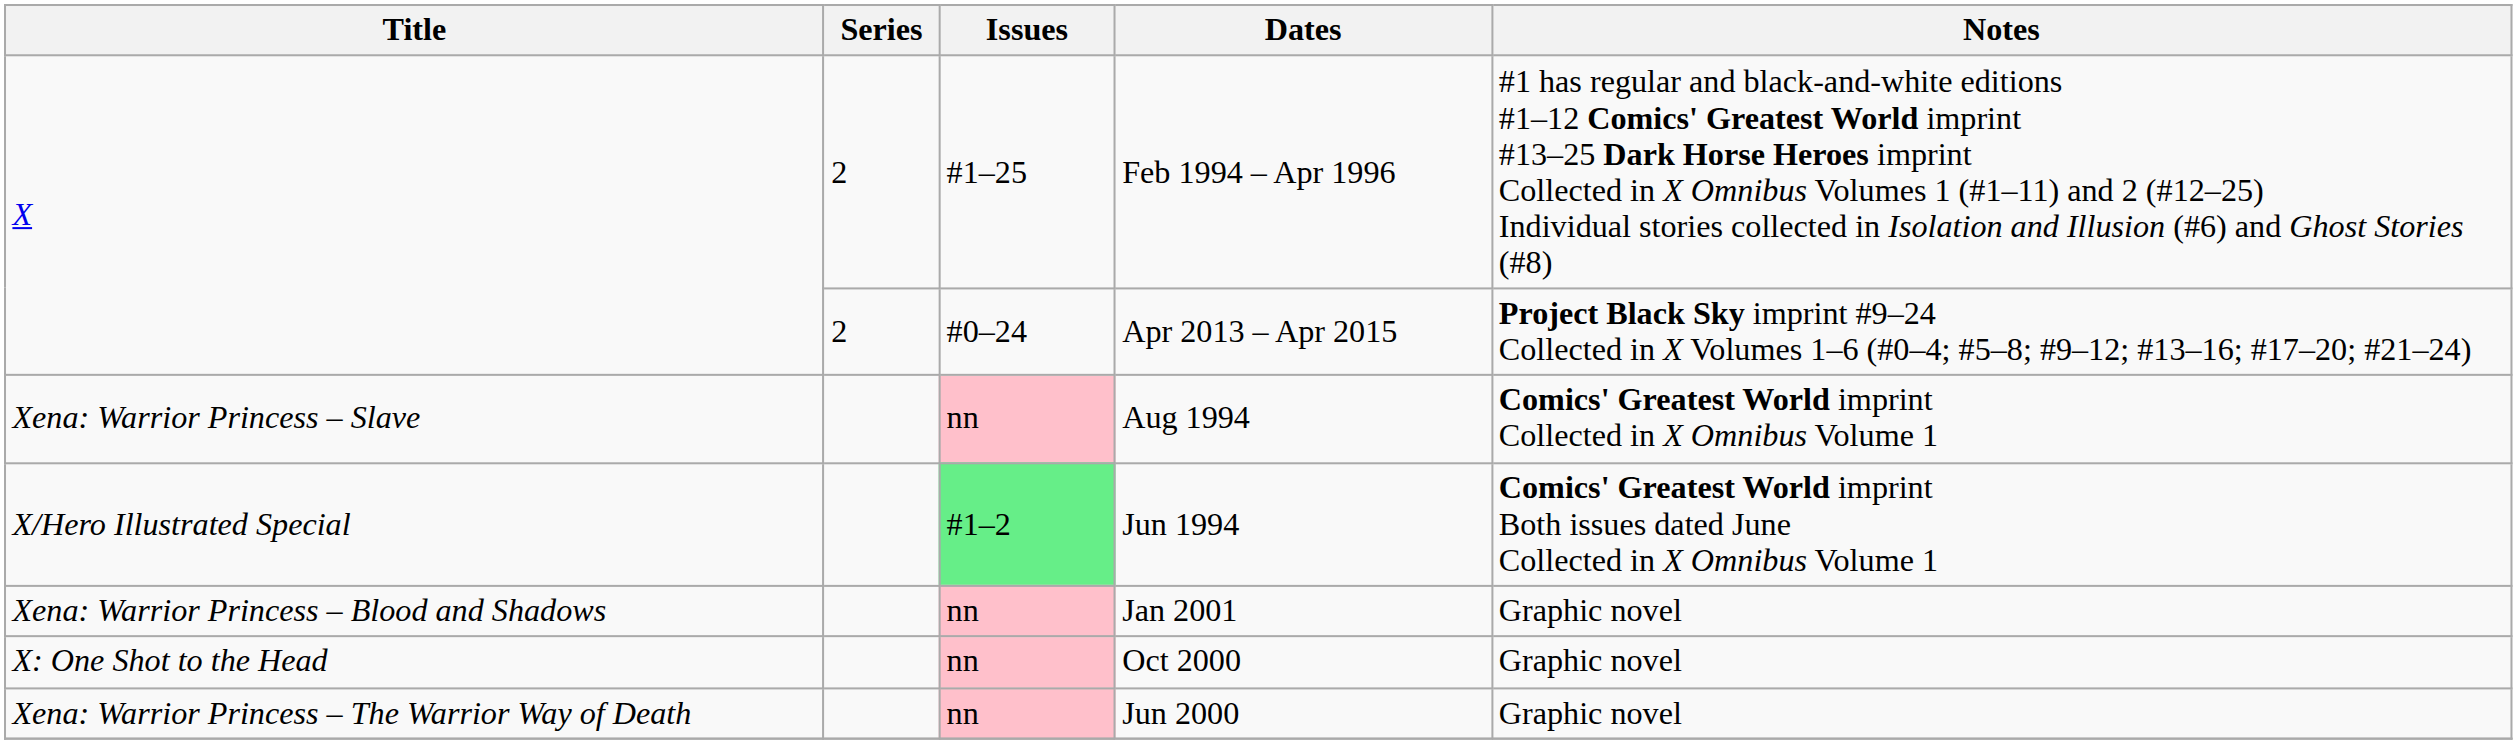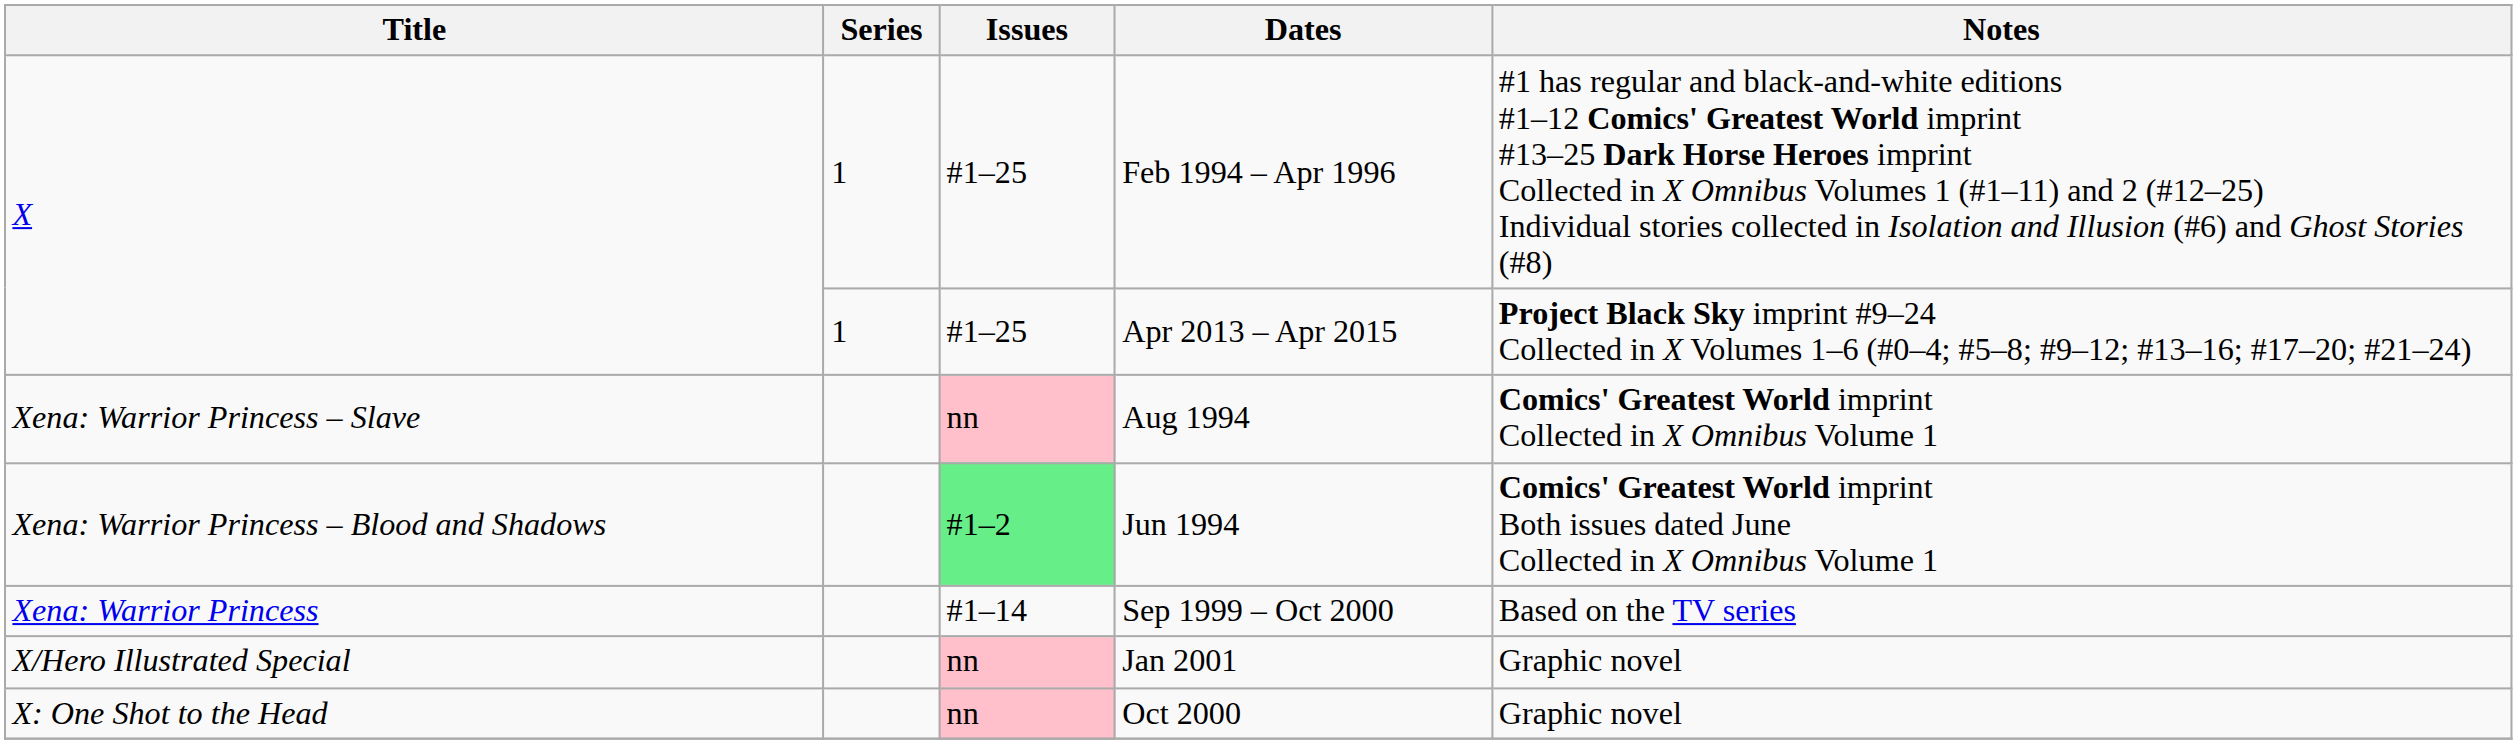 <table class="wikitable">
 <tr>
 <th scope="col" style="width: 400px;">Title</th>
 <th scope="col" style="width: 50px;">Series</th>
 <th scope="col" style="width: 80px;">Issues</th>
 <th scope="col" style="width: 180px;">Dates</th>
 <th>Notes</th>
 </tr>
 <tr>
 <td rowspan="2"><em><a href='#'>X</a></em></td>
-<td>2</td>
+<td>1</td>
 <td>#1–25</td>
 <td>Feb 1994 – Apr 1996</td>
 <td>#1 has regular and black-and-white editions<br>#1–12 <strong>Comics' Greatest World</strong> imprint<br>#13–25 <strong>Dark Horse Heroes</strong> imprint<br>Collected in <em>X Omnibus</em> Volumes 1 (#1–11) and 2 (#12–25)<br>Individual stories collected in <em>Isolation and Illusion</em> (#6) and <em>Ghost Stories</em> (#8)</td>
 </tr>
 <tr>
-<td>2</td>
-<td>#0–24</td>
+<td>1</td>
+<td>#1–25</td>
 <td>Apr 2013 – Apr 2015</td>
 <td><strong>Project Black Sky</strong> imprint #9–24<br>Collected in <em>X</em> Volumes 1–6 (#0–4; #5–8; #9–12; #13–16; #17–20; #21–24)</td>
 </tr>
 <tr>
 <td><em>Xena: Warrior Princess – Slave</em></td>
 <td></td>
 <td style="background:#FFC0CB;">nn</td>
 <td>Aug 1994</td>
 <td><strong>Comics' Greatest World</strong> imprint<br>Collected in <em>X Omnibus</em> Volume 1</td>
 </tr>
 <tr>
-<td><em>X/Hero Illustrated Special</em></td>
+<td><em>Xena: Warrior Princess – Blood and Shadows</em></td>
 <td></td>
 <td style="background:#66EE88;">#1–2</td>
 <td>Jun 1994</td>
 <td><strong>Comics' Greatest World</strong> imprint<br>Both issues dated June<br>Collected in <em>X Omnibus</em> Volume 1</td>
 </tr>
 <tr>
-<td><em>Xena: Warrior Princess – Blood and Shadows</em></td>
+<td><em><a href='#'>Xena: Warrior Princess</a></em></td>
+<td></td>
+<td>#1–14</td>
+<td>Sep 1999 – Oct 2000</td>
+<td>Based on the <a href='#'>TV series</a></td>
+</tr>
+<tr>
+<td><em>X/Hero Illustrated Special</em></td>
 <td></td>
 <td style="background:#FFC0CB;">nn</td>
 <td>Jan 2001</td>
 <td>Graphic novel</td>
 </tr>
 <tr>
 <td><em>X: One Shot to the Head</em></td>
 <td></td>
 <td style="background:#FFC0CB;">nn</td>
 <td>Oct 2000</td>
 <td>Graphic novel</td>
 </tr>
 <tr>
-<td><em>Xena: Warrior Princess – The Warrior Way of Death</em></td>
-<td></td>
-<td style="background:#FFC0CB;">nn</td>
-<td>Jun 2000</td>
-<td>Graphic novel</td>
-</tr>
-<tr>
 </tr>
 </table>
